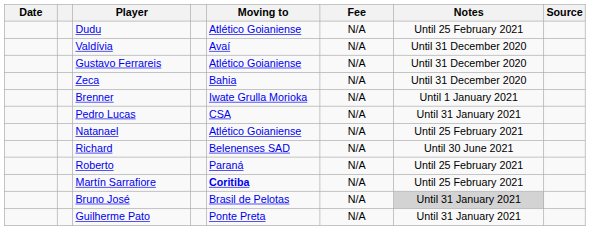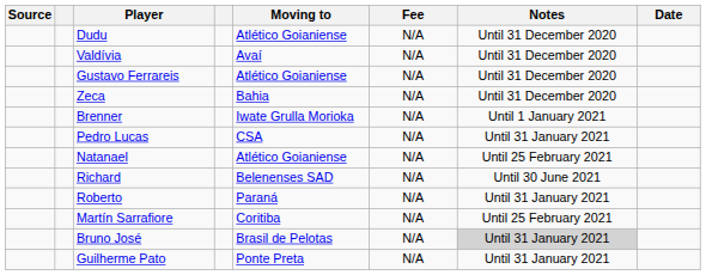 <table class="wikitable sortable">
 <tr>
-<th style="width:80px;">Date</th>
+<th style="width:20px;">Source</th>
 <th style="width:20px;"></th>
 <th style="width:190px;">Player</th>
 <th style="width:20px;"></th>
 <th style="width:180px;">Moving to</th>
 <th style="width:120px;" class="unsortable">Fee</th>
 <th style="width:250px;" class="unsortable">Notes</th>
-<th style="width:20px;">Source</th>
+<th style="width:80px;">Date</th>
 </tr>
 <tr>
 <td></td>
 <td align="center"></td>
 <td> <a href='#'>Dudu</a></td>
 <td align=center></td>
 <td> <a href='#'>Atlético Goianiense</a></td>
 <td align=center>N/A</td>
-<td align=center>Until 25 February 2021</td>
+<td align=center>Until 31 December 2020</td>
 <td></td>
 </tr>
 <tr>
 <td></td>
 <td align="center"></td>
 <td> <a href='#'>Valdívia</a></td>
 <td align=center></td>
 <td> <a href='#'>Avaí</a></td>
 <td align=center>N/A</td>
 <td align=center>Until 31 December 2020</td>
 <td></td>
 </tr>
 <tr>
 <td></td>
 <td align="center"></td>
 <td> <a href='#'>Gustavo Ferrareis</a></td>
 <td align=center></td>
 <td> <a href='#'>Atlético Goianiense</a></td>
 <td align=center>N/A</td>
 <td align=center>Until 31 December 2020</td>
 <td></td>
 </tr>
 <tr>
 <td></td>
 <td align="center"></td>
 <td> <a href='#'>Zeca</a></td>
 <td align=center></td>
 <td> <a href='#'>Bahia</a></td>
 <td align=center>N/A</td>
 <td align=center>Until 31 December 2020</td>
 <td></td>
 </tr>
 <tr>
 <td></td>
 <td align="center"></td>
 <td> <a href='#'>Brenner</a></td>
 <td align=center></td>
 <td> <a href='#'>Iwate Grulla Morioka</a></td>
 <td align=center>N/A</td>
 <td align=center>Until 1 January 2021</td>
 <td></td>
 </tr>
 <tr>
 <td></td>
 <td align="center"></td>
 <td> <a href='#'>Pedro Lucas</a></td>
 <td align=center></td>
 <td> <a href='#'>CSA</a></td>
 <td align=center>N/A</td>
 <td align=center>Until 31 January 2021</td>
 <td></td>
 </tr>
 <tr>
 <td></td>
 <td align="center"></td>
 <td> <a href='#'>Natanael</a></td>
 <td align=center></td>
 <td> <a href='#'>Atlético Goianiense</a></td>
 <td align=center>N/A</td>
 <td align=center>Until 25 February 2021</td>
 <td></td>
 </tr>
 <tr>
 <td></td>
 <td align="center"></td>
 <td> <a href='#'>Richard</a></td>
 <td align=center></td>
 <td> <a href='#'>Belenenses SAD</a></td>
 <td align=center>N/A</td>
 <td align=center>Until 30 June 2021</td>
 <td></td>
 </tr>
 <tr>
 <td></td>
 <td align="center"></td>
 <td> <a href='#'>Roberto</a></td>
 <td align=center></td>
 <td> <a href='#'>Paraná</a></td>
 <td align=center>N/A</td>
-<td align=center>Until 25 February 2021</td>
+<td align=center>Until 31 January 2021</td>
 <td></td>
 </tr>
 <tr>
 <td></td>
 <td align="center"></td>
 <td> <a href='#'>Martín Sarrafiore</a></td>
 <td align=center></td>
-<td><strong> <a href='#'>Coritiba</a></strong></td>
+<td> <a href='#'>Coritiba</a></td>
 <td align=center>N/A</td>
 <td align=center>Until 25 February 2021</td>
 <td></td>
 </tr>
 <tr>
 <td></td>
 <td align="center"></td>
 <td> <a href='#'>Bruno José</a></td>
 <td align=center></td>
 <td> <a href='#'>Brasil de Pelotas</a></td>
 <td align=center>N/A</td>
 <td align=center style="background: lightgrey;">Until 31 January 2021</td>
 <td></td>
 </tr>
 <tr>
 <td></td>
 <td align="center"></td>
 <td> <a href='#'>Guilherme Pato</a></td>
 <td align=center></td>
 <td> <a href='#'>Ponte Preta</a></td>
 <td align=center>N/A</td>
 <td align=center>Until 31 January 2021</td>
 <td></td>
 </tr>
 </table>
